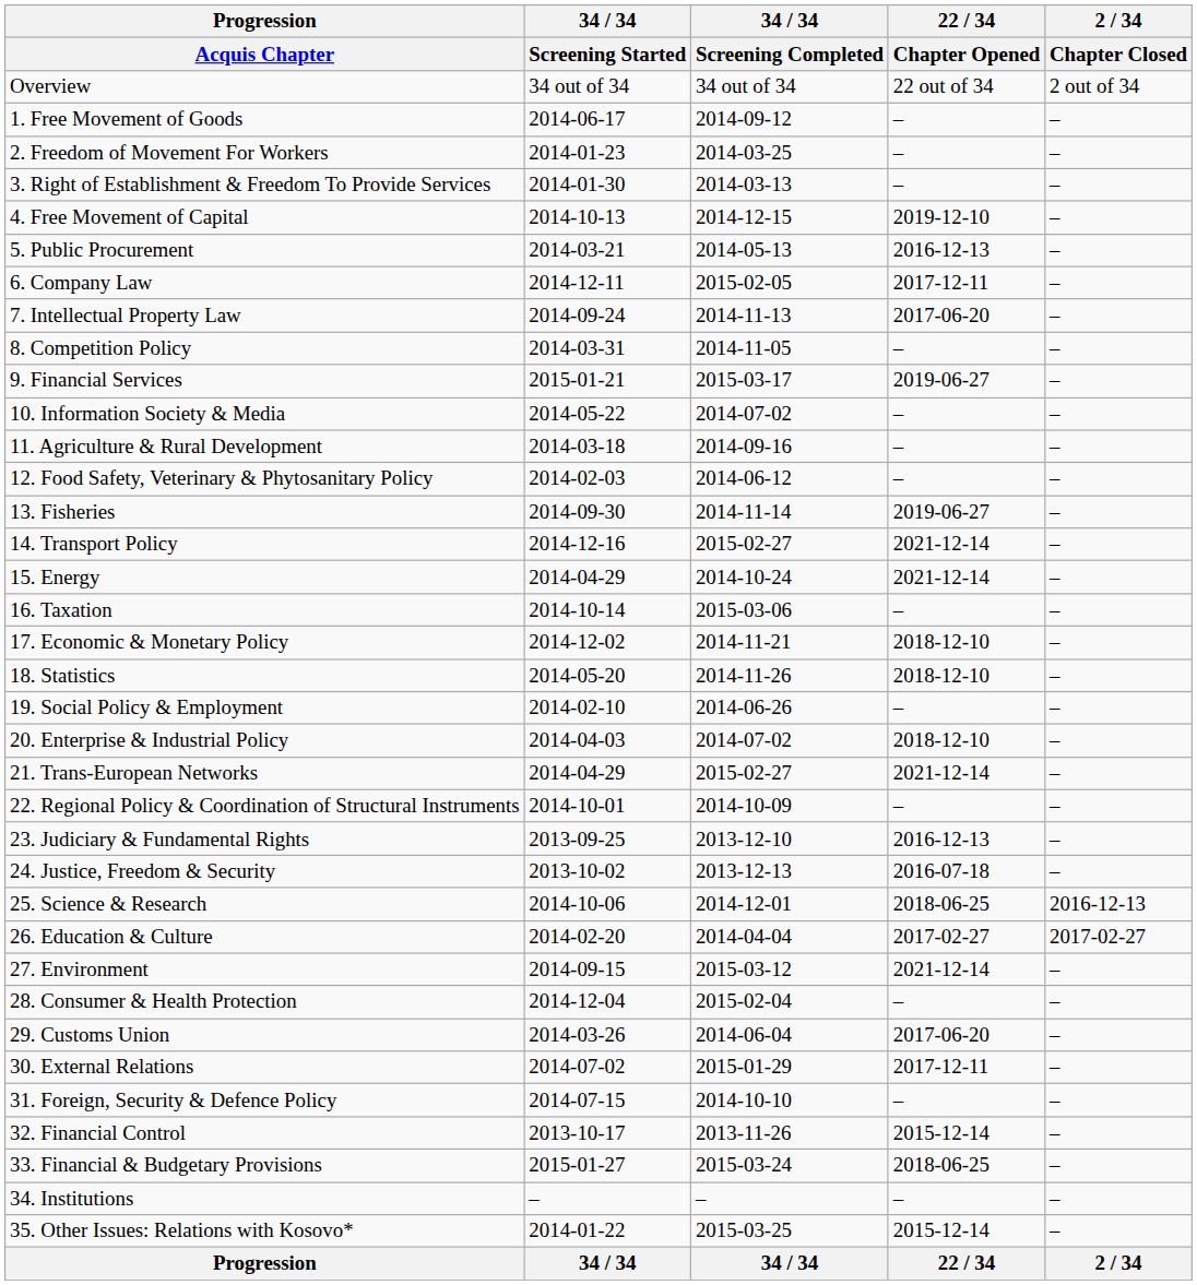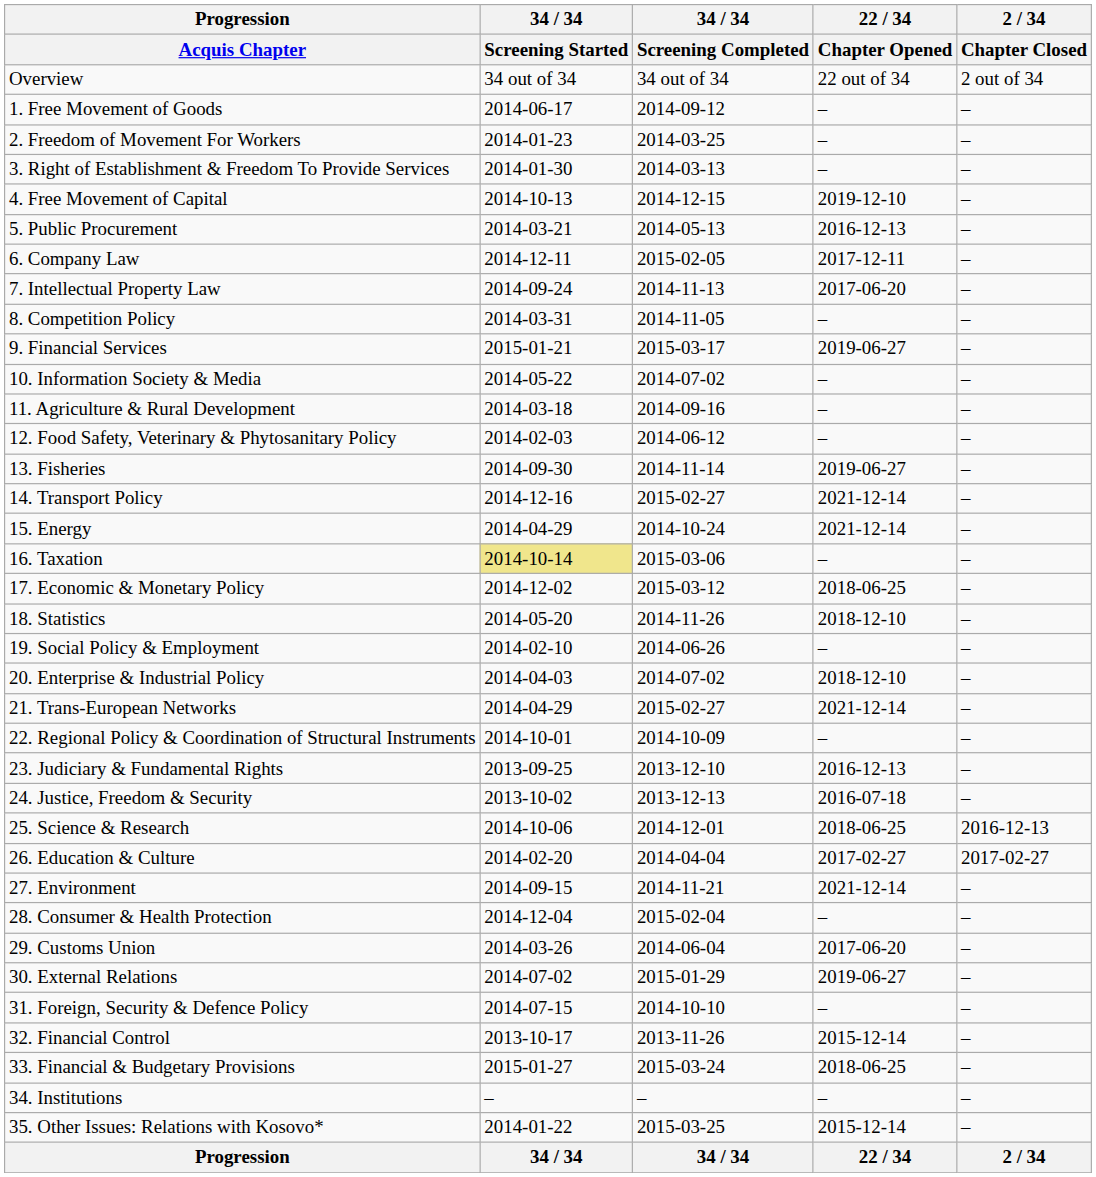 <table class="wikitable mw-collapsible mw-collapsed" style="text-align:left; font-size: 1.0em;">
 <tr>
 <th>Progression</th>
 <th>34 / 34</th>
 <th>34 / 34</th>
 <th>22 / 34</th>
 <th>2 / 34</th>
 </tr>
 <tr>
 <th><a href='#'>Acquis Chapter</a></th>
 <th>Screening Started</th>
 <th>Screening Completed</th>
 <th>Chapter Opened</th>
 <th>Chapter Closed</th>
 </tr>
 <tr>
 <td>Overview</td>
 <td>34 out of 34</td>
 <td>34 out of 34</td>
 <td>22 out of 34</td>
 <td>2 out of 34</td>
 </tr>
 <tr>
 <td style="text-align:left;">1. Free Movement of Goods</td>
 <td>2014-06-17</td>
 <td>2014-09-12</td>
 <td>–</td>
 <td>–</td>
 </tr>
 <tr>
 <td style="text-align:left;">2. Freedom of Movement For Workers</td>
 <td>2014-01-23</td>
 <td>2014-03-25</td>
 <td>–</td>
 <td>–</td>
 </tr>
 <tr>
 <td style="text-align:left;">3. Right of Establishment & Freedom To Provide Services</td>
 <td>2014-01-30</td>
 <td>2014-03-13</td>
 <td>–</td>
 <td>–</td>
 </tr>
 <tr>
 <td style="text-align:left;">4. Free Movement of Capital</td>
 <td>2014-10-13</td>
 <td>2014-12-15</td>
 <td>2019-12-10</td>
 <td>–</td>
 </tr>
 <tr>
 <td style="text-align:left;">5. Public Procurement</td>
 <td>2014-03-21</td>
 <td>2014-05-13</td>
 <td>2016-12-13</td>
 <td>–</td>
 </tr>
 <tr>
 <td style="text-align:left;">6. Company Law</td>
 <td>2014-12-11</td>
 <td>2015-02-05</td>
 <td>2017-12-11</td>
 <td>–</td>
 </tr>
 <tr>
 <td style="text-align:left;">7. Intellectual Property Law</td>
 <td>2014-09-24</td>
 <td>2014-11-13</td>
 <td>2017-06-20</td>
 <td>–</td>
 </tr>
 <tr>
 <td style="text-align:left;">8. Competition Policy</td>
 <td>2014-03-31</td>
 <td>2014-11-05</td>
 <td>–</td>
 <td>–</td>
 </tr>
 <tr>
 <td style="text-align:left;">9. Financial Services</td>
 <td>2015-01-21</td>
 <td>2015-03-17</td>
 <td>2019-06-27</td>
 <td>–</td>
 </tr>
 <tr>
 <td style="text-align:left;">10. Information Society & Media</td>
 <td>2014-05-22</td>
 <td>2014-07-02</td>
 <td>–</td>
 <td>–</td>
 </tr>
 <tr>
 <td style="text-align:left;">11. Agriculture & Rural Development</td>
 <td>2014-03-18</td>
 <td>2014-09-16</td>
 <td>–</td>
 <td>–</td>
 </tr>
 <tr>
 <td style="text-align:left;">12. Food Safety, Veterinary & Phytosanitary Policy</td>
 <td>2014-02-03</td>
 <td>2014-06-12</td>
 <td>–</td>
 <td>–</td>
 </tr>
 <tr>
 <td style="text-align:left;">13. Fisheries</td>
 <td>2014-09-30</td>
 <td>2014-11-14</td>
 <td>2019-06-27</td>
 <td>–</td>
 </tr>
 <tr>
 <td style="text-align:left;">14. Transport Policy</td>
 <td>2014-12-16</td>
 <td>2015-02-27</td>
 <td>2021-12-14</td>
 <td>–</td>
 </tr>
 <tr>
 <td style="text-align:left;">15. Energy</td>
 <td>2014-04-29</td>
 <td>2014-10-24</td>
 <td>2021-12-14</td>
 <td>–</td>
 </tr>
 <tr>
 <td style="text-align:left;">16. Taxation</td>
-<td>2014-10-14</td>
+<td style="background: khaki;">2014-10-14</td>
 <td>2015-03-06</td>
 <td>–</td>
 <td>–</td>
 </tr>
 <tr>
 <td style="text-align:left;">17. Economic & Monetary Policy</td>
 <td>2014-12-02</td>
-<td>2014-11-21</td>
-<td>2018-12-10</td>
+<td>2015-03-12</td>
+<td>2018-06-25</td>
 <td>–</td>
 </tr>
 <tr>
 <td style="text-align:left;">18. Statistics</td>
 <td>2014-05-20</td>
 <td>2014-11-26</td>
 <td>2018-12-10</td>
 <td>–</td>
 </tr>
 <tr>
 <td style="text-align:left;">19. Social Policy & Employment</td>
 <td>2014-02-10</td>
 <td>2014-06-26</td>
 <td>–</td>
 <td>–</td>
 </tr>
 <tr>
 <td style="text-align:left;">20. Enterprise & Industrial Policy</td>
 <td>2014-04-03</td>
 <td>2014-07-02</td>
 <td>2018-12-10</td>
 <td>–</td>
 </tr>
 <tr>
 <td style="text-align:left;">21. Trans-European Networks</td>
 <td>2014-04-29</td>
 <td>2015-02-27</td>
 <td>2021-12-14</td>
 <td>–</td>
 </tr>
 <tr>
 <td style="text-align:left;">22. Regional Policy & Coordination of Structural Instruments</td>
 <td>2014-10-01</td>
 <td>2014-10-09</td>
 <td>–</td>
 <td>–</td>
 </tr>
 <tr>
 <td style="text-align:left;">23. Judiciary & Fundamental Rights</td>
 <td>2013-09-25</td>
 <td>2013-12-10</td>
 <td>2016-12-13</td>
 <td>–</td>
 </tr>
 <tr>
 <td style="text-align:left;">24. Justice, Freedom & Security</td>
 <td>2013-10-02</td>
 <td>2013-12-13</td>
 <td>2016-07-18</td>
 <td>–</td>
 </tr>
 <tr>
 <td style="text-align:left;">25. Science & Research</td>
 <td>2014-10-06</td>
 <td>2014-12-01</td>
 <td>2018-06-25</td>
 <td>2016-12-13</td>
 </tr>
 <tr>
 <td style="text-align:left;">26. Education & Culture</td>
 <td>2014-02-20</td>
 <td>2014-04-04</td>
 <td>2017-02-27</td>
 <td>2017-02-27</td>
 </tr>
 <tr>
 <td style="text-align:left;">27. Environment</td>
 <td>2014-09-15</td>
-<td>2015-03-12</td>
+<td>2014-11-21</td>
 <td>2021-12-14</td>
 <td>–</td>
 </tr>
 <tr>
 <td style="text-align:left;">28. Consumer & Health Protection</td>
 <td>2014-12-04</td>
 <td>2015-02-04</td>
 <td>–</td>
 <td>–</td>
 </tr>
 <tr>
 <td style="text-align:left;">29. Customs Union</td>
 <td>2014-03-26</td>
 <td>2014-06-04</td>
 <td>2017-06-20</td>
 <td>–</td>
 </tr>
 <tr>
 <td style="text-align:left;">30. External Relations</td>
 <td>2014-07-02</td>
 <td>2015-01-29</td>
-<td>2017-12-11</td>
+<td>2019-06-27</td>
 <td>–</td>
 </tr>
 <tr>
 <td style="text-align:left;">31. Foreign, Security & Defence Policy</td>
 <td>2014-07-15</td>
 <td>2014-10-10</td>
 <td>–</td>
 <td>–</td>
 </tr>
 <tr>
 <td style="text-align:left;">32. Financial Control</td>
 <td>2013-10-17</td>
 <td>2013-11-26</td>
 <td>2015-12-14</td>
 <td>–</td>
 </tr>
 <tr>
 <td style="text-align:left;">33. Financial & Budgetary Provisions</td>
 <td>2015-01-27</td>
 <td>2015-03-24</td>
 <td>2018-06-25</td>
 <td>–</td>
 </tr>
 <tr>
 <td style="text-align:left;">34. Institutions</td>
 <td>–</td>
 <td>–</td>
 <td>–</td>
 <td>–</td>
 </tr>
 <tr>
 <td style="text-align:left;">35. Other Issues: Relations with Kosovo*</td>
 <td>2014-01-22</td>
 <td>2015-03-25</td>
 <td>2015-12-14</td>
 <td>–</td>
 </tr>
 <tr>
 <th>Progression</th>
 <th style="text-align:center;">34 / 34</th>
 <th>34 / 34</th>
 <th>22 / 34</th>
 <th>2 / 34</th>
 </tr>
 </table>
